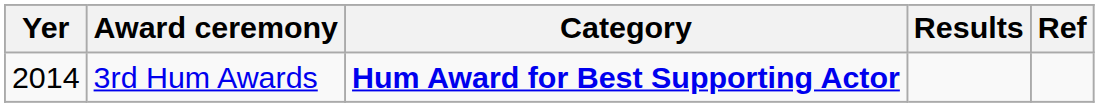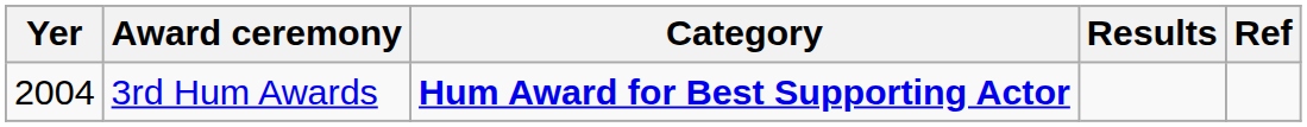 <table class="wikitable">
 <tr>
 <th>Yer</th>
 <th>Award ceremony</th>
 <th>Category</th>
 <th>Results</th>
 <th>Ref</th>
 </tr>
 <tr>
-<td>2014</td>
+<td>2004</td>
 <td><a href='#'>3rd Hum Awards</a></td>
 <td><strong><a href='#'>Hum Award for Best Supporting Actor</a></strong></td>
 <td></td>
 <td></td>
 </tr>
 </table>
